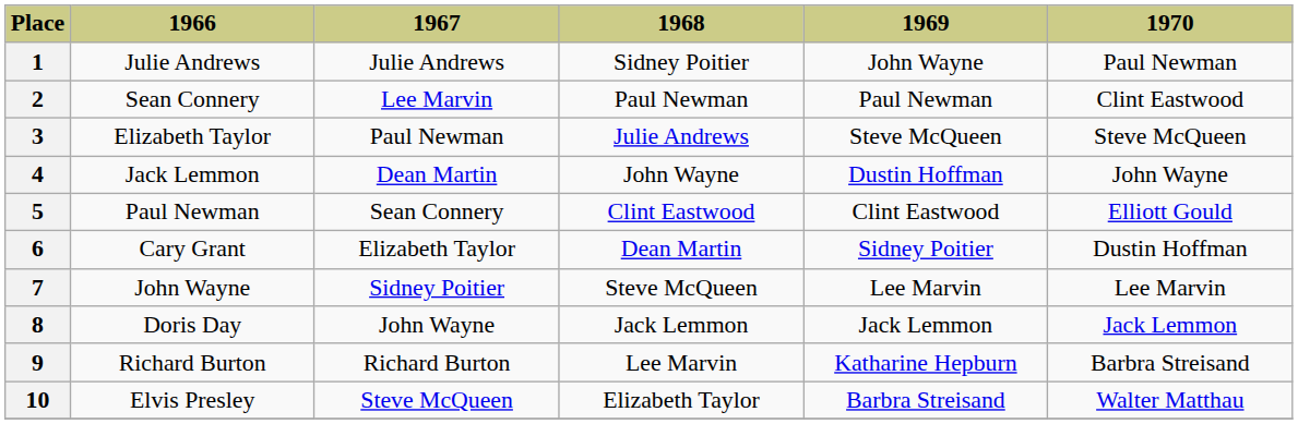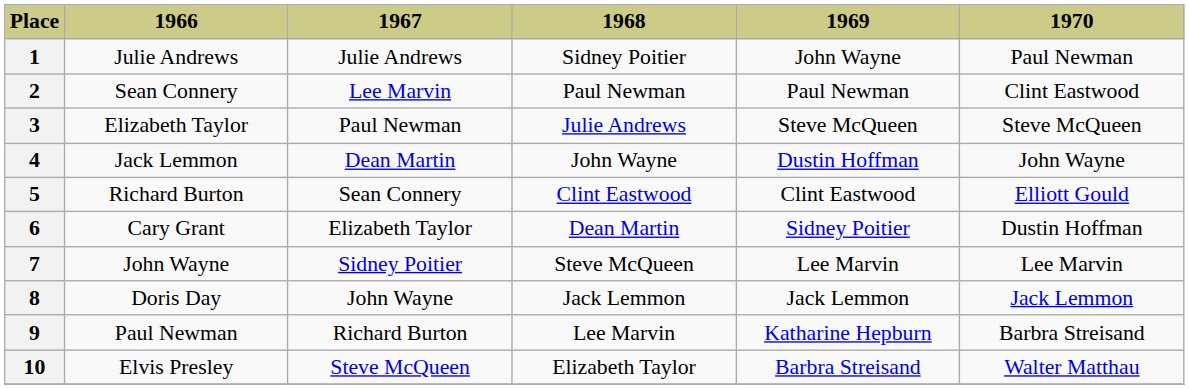 <table class="wikitable" style="text-align:center">
 <tr>
 <th scope="col" style="background:#CC8" width="5%">Place</th>
 <th scope="col" style="background:#CC8" width="19%">1966</th>
 <th scope="col" style="background:#CC8" width="19%">1967</th>
 <th scope="col" style="background:#CC8" width="19%">1968</th>
 <th scope="col" style="background:#CC8" width="19%">1969</th>
 <th scope="col" style="background:#CC8" width="19%">1970</th>
 </tr>
 <tr>
 <th scope="row">1</th>
 <td>Julie Andrews</td>
 <td>Julie Andrews</td>
 <td>Sidney Poitier</td>
 <td>John Wayne</td>
 <td>Paul Newman</td>
 </tr>
 <tr>
 <th scope="row">2</th>
 <td>Sean Connery</td>
 <td><a href='#'>Lee Marvin</a></td>
 <td>Paul Newman</td>
 <td>Paul Newman</td>
 <td>Clint Eastwood</td>
 </tr>
 <tr>
 <th scope="row">3</th>
 <td>Elizabeth Taylor</td>
 <td>Paul Newman</td>
 <td><a href='#'>Julie Andrews</a></td>
 <td>Steve McQueen</td>
 <td>Steve McQueen</td>
 </tr>
 <tr>
 <th scope="row">4</th>
 <td>Jack Lemmon</td>
 <td><a href='#'>Dean Martin</a></td>
 <td>John Wayne</td>
 <td><a href='#'>Dustin Hoffman</a></td>
 <td>John Wayne</td>
 </tr>
 <tr>
 <th scope="row">5</th>
-<td>Paul Newman</td>
+<td>Richard Burton</td>
 <td>Sean Connery</td>
 <td><a href='#'>Clint Eastwood</a></td>
 <td>Clint Eastwood</td>
 <td><a href='#'>Elliott Gould</a></td>
 </tr>
 <tr>
 <th scope="row">6</th>
 <td>Cary Grant</td>
 <td>Elizabeth Taylor</td>
 <td><a href='#'>Dean Martin</a></td>
 <td><a href='#'>Sidney Poitier</a></td>
 <td>Dustin Hoffman</td>
 </tr>
 <tr>
 <th scope="row">7</th>
 <td>John Wayne</td>
 <td><a href='#'>Sidney Poitier</a></td>
 <td>Steve McQueen</td>
 <td>Lee Marvin</td>
 <td>Lee Marvin</td>
 </tr>
 <tr>
 <th scope="row">8</th>
 <td>Doris Day</td>
 <td>John Wayne</td>
 <td>Jack Lemmon</td>
 <td>Jack Lemmon</td>
 <td><a href='#'>Jack Lemmon</a></td>
 </tr>
 <tr>
 <th scope="row">9</th>
-<td>Richard Burton</td>
+<td>Paul Newman</td>
 <td>Richard Burton</td>
 <td>Lee Marvin</td>
 <td><a href='#'>Katharine Hepburn</a></td>
 <td>Barbra Streisand</td>
 </tr>
 <tr>
 <th scope="row">10</th>
 <td>Elvis Presley</td>
 <td><a href='#'>Steve McQueen</a></td>
 <td>Elizabeth Taylor</td>
 <td><a href='#'>Barbra Streisand</a></td>
 <td><a href='#'>Walter Matthau</a></td>
 </tr>
 <tr>
 </tr>
 </table>
